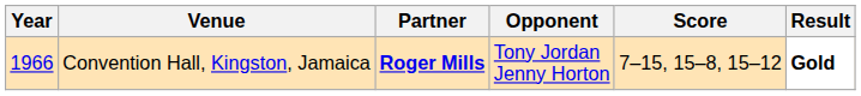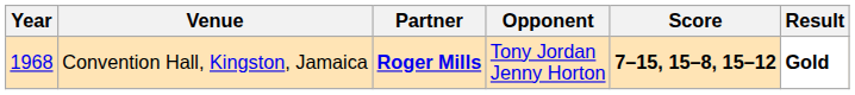 <table class="sortable wikitable" style="font-size: 90%;">
 <tr>
 <th>Year</th>
 <th>Venue</th>
 <th>Partner</th>
 <th>Opponent</th>
 <th>Score</th>
 <th>Result</th>
 </tr>
 <tr style="background:#FFE4B5">
-<td align="center"><a href='#'>1966</a></td>
+<td align="center"><a href='#'>1968</a></td>
 <td align="left">Convention Hall, <a href='#'>Kingston</a>, Jamaica</td>
 <td align="left"><strong> <a href='#'>Roger Mills</a></strong></td>
 <td align="left"> <a href='#'>Tony Jordan</a><br> <a href='#'>Jenny Horton</a></td>
-<td align="left">7–15, 15–8, 15–12</td>
+<td align="left"><strong>7–15, 15–8, 15–12</strong></td>
 <td style="text-align:left; background:white"> <strong>Gold</strong></td>
 </tr>
 </table>
